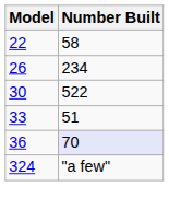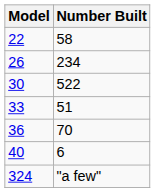 <table class="wikitable" align="left" style="margin: 1em 1em 1em 1em;">
 <tr>
 <th>Model</th>
 <th>Number Built</th>
 </tr>
 <tr>
 <td><a href='#'>22</a></td>
 <td>58</td>
 </tr>
 <tr>
 <td><a href='#'>26</a></td>
 <td>234</td>
 </tr>
 <tr>
 <td><a href='#'>30</a></td>
 <td>522</td>
 </tr>
 <tr>
 <td><a href='#'>33</a></td>
 <td>51</td>
 </tr>
 <tr>
 <td><a href='#'>36</a></td>
-<td style="background: lavender;">70</td>
+<td>70</td>
+</tr>
+<tr>
+<td><a href='#'>40</a></td>
+<td>6</td>
 </tr>
 <tr>
 <td><a href='#'>324</a></td>
 <td>"a few"</td>
 </tr>
 </table>
